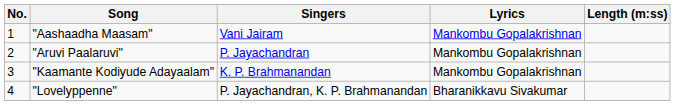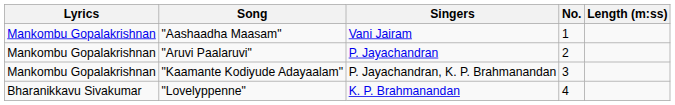 <table class="wikitable" style="font-size:95%;">
 <tr>
-<th>No.</th>
+<th>Lyrics</th>
 <th>Song</th>
 <th>Singers</th>
-<th>Lyrics</th>
+<th>No.</th>
 <th>Length (m:ss)</th>
 </tr>
 <tr>
-<td>1</td>
+<td><a href='#'>Mankombu Gopalakrishnan</a></td>
 <td>"Aashaadha Maasam"</td>
 <td><a href='#'>Vani Jairam</a></td>
-<td><a href='#'>Mankombu Gopalakrishnan</a></td>
+<td>1</td>
 <td></td>
 </tr>
 <tr>
-<td>2</td>
+<td>Mankombu Gopalakrishnan</td>
 <td>"Aruvi Paalaruvi"</td>
 <td><a href='#'>P. Jayachandran</a></td>
-<td>Mankombu Gopalakrishnan</td>
+<td>2</td>
 <td></td>
 </tr>
 <tr>
+<td>Mankombu Gopalakrishnan</td>
+<td>"Kaamante Kodiyude Adayaalam"</td>
+<td>P. Jayachandran, K. P. Brahmanandan</td>
 <td>3</td>
-<td>"Kaamante Kodiyude Adayaalam"</td>
-<td><a href='#'>K. P. Brahmanandan</a></td>
-<td>Mankombu Gopalakrishnan</td>
 <td></td>
 </tr>
 <tr>
+<td>Bharanikkavu Sivakumar</td>
+<td>"Lovelyppenne"</td>
+<td><a href='#'>K. P. Brahmanandan</a></td>
 <td>4</td>
-<td>"Lovelyppenne"</td>
-<td>P. Jayachandran, K. P. Brahmanandan</td>
-<td>Bharanikkavu Sivakumar</td>
 <td></td>
 </tr>
 </table>
